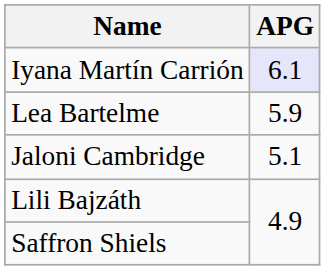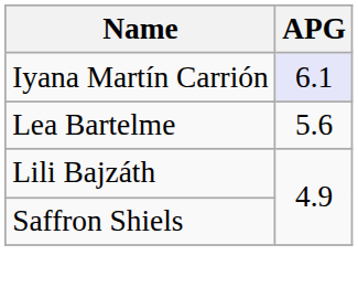 <table class="wikitable">
 <tr>
 <th>Name</th>
 <th>APG</th>
 </tr>
 <tr>
 <td> Iyana Martín Carrión</td>
 <td align=center style="background: lavender;">6.1</td>
 </tr>
 <tr>
 <td> Lea Bartelme</td>
-<td align=center>5.9</td>
-</tr>
-<tr>
-<td> Jaloni Cambridge</td>
-<td align=center>5.1</td>
+<td align=center>5.6</td>
 </tr>
 <tr>
 <td> Lili Bajzáth</td>
 <td align=center rowspan=2>4.9</td>
 </tr>
 <tr>
 <td> Saffron Shiels</td>
 </tr>
 </table>
